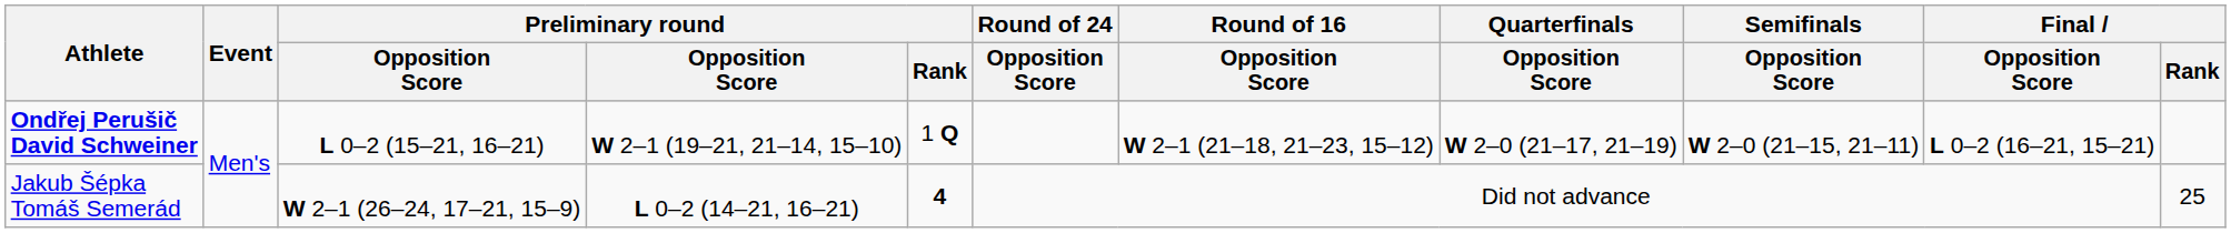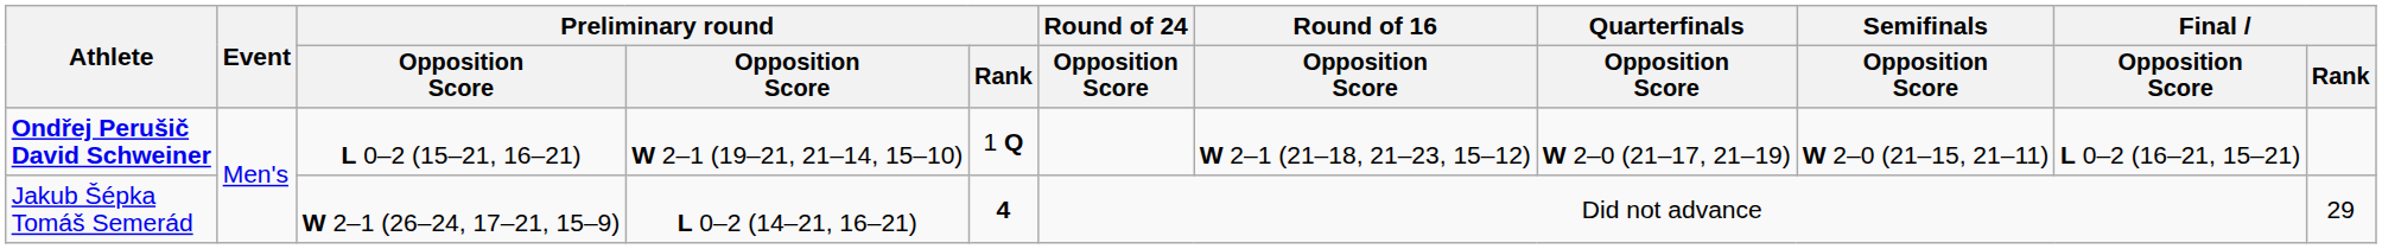 <table class=wikitable style=font-size:90%;text-align:center>
 <tr>
 <th rowspan=2>Athlete</th>
 <th rowspan=2>Event</th>
 <th colspan=3>Preliminary round</th>
 <th>Round of 24</th>
 <th>Round of 16</th>
 <th>Quarterfinals</th>
 <th>Semifinals</th>
 <th colspan=2>Final / </th>
 </tr>
 <tr style=font-size:95%>
 <th>Opposition<br>Score</th>
 <th>Opposition<br>Score</th>
 <th>Rank</th>
 <th>Opposition<br>Score</th>
 <th>Opposition<br>Score</th>
 <th>Opposition<br>Score</th>
 <th>Opposition<br>Score</th>
 <th>Opposition<br>Score</th>
 <th>Rank</th>
 </tr>
 <tr>
 <td align=left><strong><a href='#'>Ondřej Perušič</a><br><a href='#'>David Schweiner</a></strong></td>
 <td align=left rowspan=2><a href='#'>Men's</a></td>
 <td><br><strong>L</strong> 0–2 (15–21, 16–21)</td>
 <td><br><strong>W</strong> 2–1 (19–21, 21–14, 15–10)</td>
 <td>1 <strong>Q</strong></td>
 <td></td>
 <td><br><strong>W</strong> 2–1 (21–18, 21–23, 15–12)</td>
 <td><br><strong>W</strong> 2–0 (21–17, 21–19)</td>
 <td><br><strong>W</strong> 2–0 (21–15, 21–11)</td>
 <td><br><strong>L</strong> 0–2 (16–21, 15–21)</td>
 <td></td>
 </tr>
 <tr>
 <td align=left><a href='#'>Jakub Šépka</a><br><a href='#'>Tomáš Semerád</a></td>
 <td><br><strong>W</strong> 2–1 (26–24, 17–21, 15–9)</td>
 <td><br><strong>L</strong> 0–2 (14–21, 16–21)</td>
 <td><strong>4</strong></td>
 <td colspan=5>Did not advance</td>
-<td>25</td>
+<td>29</td>
 </tr>
 </table>
